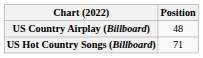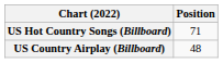 <table class="wikitable sortable plainrowheaders" style="text-align:center">
 <tr>
 <th scope="col">Chart (2022)</th>
 <th scope="col">Position</th>
 </tr>
 <tr>
+<th scope="row">US Hot Country Songs (<em>Billboard</em>)</th>
+<td>71</td>
+</tr>
+<tr>
 <th scope="row">US Country Airplay (<em>Billboard</em>)</th>
 <td>48</td>
 </tr>
-<tr>
-<th scope="row">US Hot Country Songs (<em>Billboard</em>)</th>
-<td>71</td>
-</tr>
 </table>
